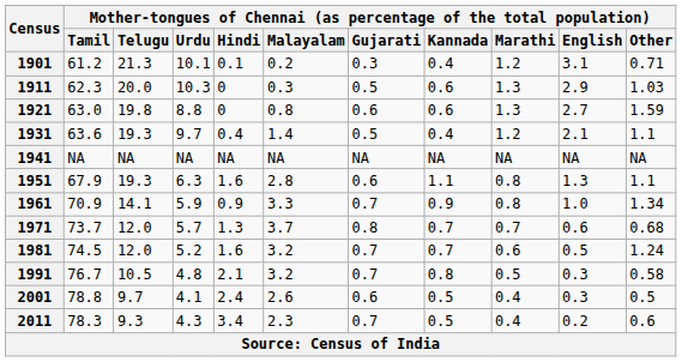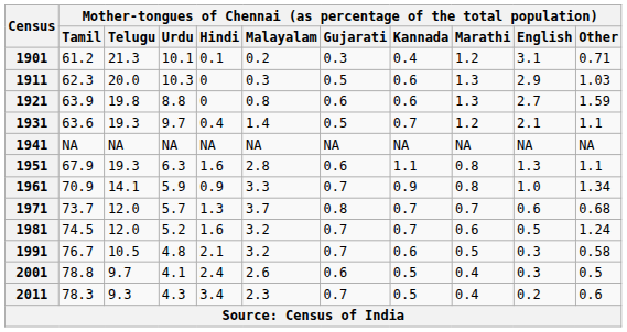 <table class="wikitable">
 <tr>
 <th rowspan="2">Census</th>
 <th colspan="10">Mother-tongues of Chennai (as percentage of the total population)</th>
 </tr>
 <tr>
 <th>Tamil</th>
 <th>Telugu</th>
 <th>Urdu</th>
 <th>Hindi</th>
 <th>Malayalam</th>
 <th>Gujarati</th>
 <th>Kannada</th>
 <th>Marathi</th>
 <th>English</th>
 <th>Other</th>
 </tr>
 <tr>
 <th>1901</th>
 <td>61.2</td>
 <td>21.3</td>
 <td>10.1</td>
 <td>0.1</td>
 <td>0.2</td>
 <td>0.3</td>
 <td>0.4</td>
 <td>1.2</td>
 <td>3.1</td>
 <td>0.71</td>
 </tr>
 <tr>
 <th>1911</th>
 <td>62.3</td>
 <td>20.0</td>
 <td>10.3</td>
 <td>0</td>
 <td>0.3</td>
 <td>0.5</td>
 <td>0.6</td>
 <td>1.3</td>
 <td>2.9</td>
 <td>1.03</td>
 </tr>
 <tr>
 <th>1921</th>
-<td>63.0</td>
+<td>63.9</td>
 <td>19.8</td>
 <td>8.8</td>
 <td>0</td>
 <td>0.8</td>
 <td>0.6</td>
 <td>0.6</td>
 <td>1.3</td>
 <td>2.7</td>
 <td>1.59</td>
 </tr>
 <tr>
 <th>1931</th>
 <td>63.6</td>
 <td>19.3</td>
 <td>9.7</td>
 <td>0.4</td>
 <td>1.4</td>
 <td>0.5</td>
-<td>0.4</td>
+<td>0.7</td>
 <td>1.2</td>
 <td>2.1</td>
 <td>1.1</td>
 </tr>
 <tr>
 <th>1941</th>
 <td>NA</td>
 <td>NA</td>
 <td>NA</td>
 <td>NA</td>
 <td>NA</td>
 <td>NA</td>
 <td>NA</td>
 <td>NA</td>
 <td>NA</td>
 <td>NA</td>
 </tr>
 <tr>
 <th>1951</th>
 <td>67.9</td>
 <td>19.3</td>
 <td>6.3</td>
 <td>1.6</td>
 <td>2.8</td>
 <td>0.6</td>
 <td>1.1</td>
 <td>0.8</td>
 <td>1.3</td>
 <td>1.1</td>
 </tr>
 <tr>
 <th>1961</th>
 <td>70.9</td>
 <td>14.1</td>
 <td>5.9</td>
 <td>0.9</td>
 <td>3.3</td>
 <td>0.7</td>
 <td>0.9</td>
 <td>0.8</td>
 <td>1.0</td>
 <td>1.34</td>
 </tr>
 <tr>
 <th>1971</th>
 <td>73.7</td>
 <td>12.0</td>
 <td>5.7</td>
 <td>1.3</td>
 <td>3.7</td>
 <td>0.8</td>
 <td>0.7</td>
 <td>0.7</td>
 <td>0.6</td>
 <td>0.68</td>
 </tr>
 <tr>
 <th>1981</th>
 <td>74.5</td>
 <td>12.0</td>
 <td>5.2</td>
 <td>1.6</td>
 <td>3.2</td>
 <td>0.7</td>
 <td>0.7</td>
 <td>0.6</td>
 <td>0.5</td>
 <td>1.24</td>
 </tr>
 <tr>
 <th>1991</th>
 <td>76.7</td>
 <td>10.5</td>
 <td>4.8</td>
 <td>2.1</td>
 <td>3.2</td>
 <td>0.7</td>
-<td>0.8</td>
+<td>0.6</td>
 <td>0.5</td>
 <td>0.3</td>
 <td>0.58</td>
 </tr>
 <tr>
 <th>2001</th>
 <td>78.8</td>
 <td>9.7</td>
 <td>4.1</td>
 <td>2.4</td>
 <td>2.6</td>
 <td>0.6</td>
 <td>0.5</td>
 <td>0.4</td>
 <td>0.3</td>
 <td>0.5</td>
 </tr>
 <tr>
 <th>2011</th>
 <td>78.3</td>
 <td>9.3</td>
 <td>4.3</td>
 <td>3.4</td>
 <td>2.3</td>
 <td>0.7</td>
 <td>0.5</td>
 <td>0.4</td>
 <td>0.2</td>
 <td>0.6</td>
 </tr>
 <tr>
 <th colspan="11">Source: Census of India</th>
 </tr>
 </table>
